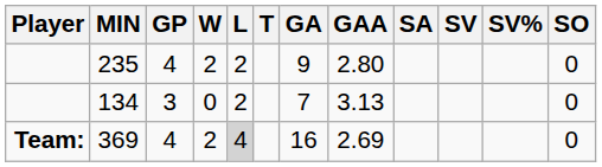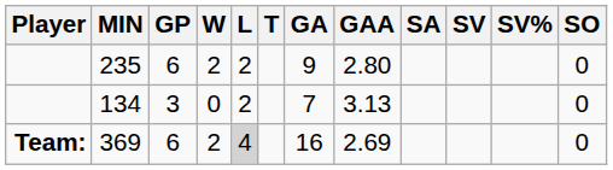 <table class="wikitable sortable" width="60%">
 <tr>
 <th bgcolor="#DDDDFF" width="10%">Player</th>
 <th width="3%" bgcolor="#DDDDFF">MIN</th>
 <th width="3%" bgcolor="#DDDDFF">GP</th>
 <th width="3%" bgcolor="#DDDDFF">W</th>
 <th width="3%" bgcolor="#DDDDFF">L</th>
 <th width="3%" bgcolor="#DDDDFF">T</th>
 <th width="3%" bgcolor="#DDDDFF">GA</th>
 <th width="3%" bgcolor="#DDDDFF">GAA</th>
 <th width="3%" bgcolor="#DDDDFF">SA</th>
 <th width="3%" bgcolor="#DDDDFF">SV</th>
 <th width="3%" bgcolor="#DDDDFF">SV%</th>
 <th width="3%" bgcolor="#DDDDFF">SO</th>
 </tr>
 <tr align="center">
 <td align="right"></td>
 <td>235</td>
-<td>4</td>
+<td>6</td>
 <td>2</td>
 <td>2</td>
 <td></td>
 <td>9</td>
 <td>2.80</td>
 <td></td>
 <td></td>
 <td></td>
 <td>0</td>
 </tr>
 <tr align="center">
 <td align="right"></td>
 <td>134</td>
 <td>3</td>
 <td>0</td>
 <td>2</td>
 <td></td>
 <td>7</td>
 <td>3.13</td>
 <td></td>
 <td></td>
 <td></td>
 <td>0</td>
 </tr>
 <tr align="center">
 <td align="right"><strong>Team:</strong></td>
 <td>369</td>
-<td>4</td>
+<td>6</td>
 <td>2</td>
 <td style="background: lightgrey;">4</td>
 <td></td>
 <td>16</td>
 <td>2.69</td>
 <td></td>
 <td></td>
 <td></td>
 <td>0</td>
 </tr>
 </table>
